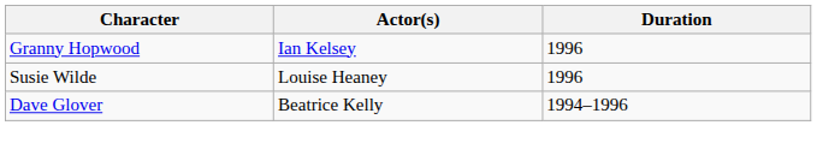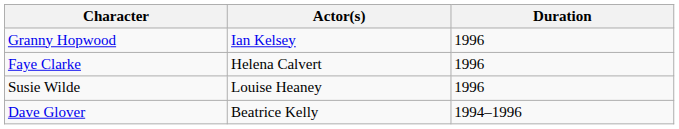 <table class="wikitable">
 <tr>
 <th scope="col" width="230">Character</th>
 <th scope="col" width="230">Actor(s)</th>
 <th scope="col" width="230">Duration</th>
 </tr>
 <tr>
 <td><a href='#'>Granny Hopwood</a></td>
 <td><a href='#'>Ian Kelsey</a></td>
+<td>1996</td>
+</tr>
+<tr>
+<td><a href='#'>Faye Clarke</a></td>
+<td>Helena Calvert</td>
 <td>1996</td>
 </tr>
 <tr>
 <td>Susie Wilde</td>
 <td>Louise Heaney</td>
 <td>1996</td>
 </tr>
 <tr>
 <td><a href='#'>Dave Glover</a></td>
 <td>Beatrice Kelly</td>
 <td>1994–1996</td>
 </tr>
 </table>
